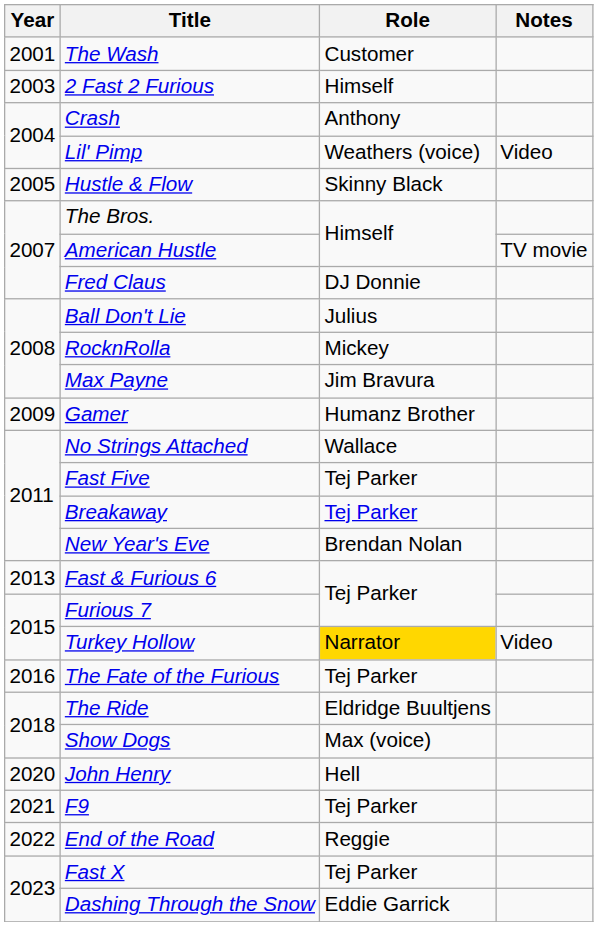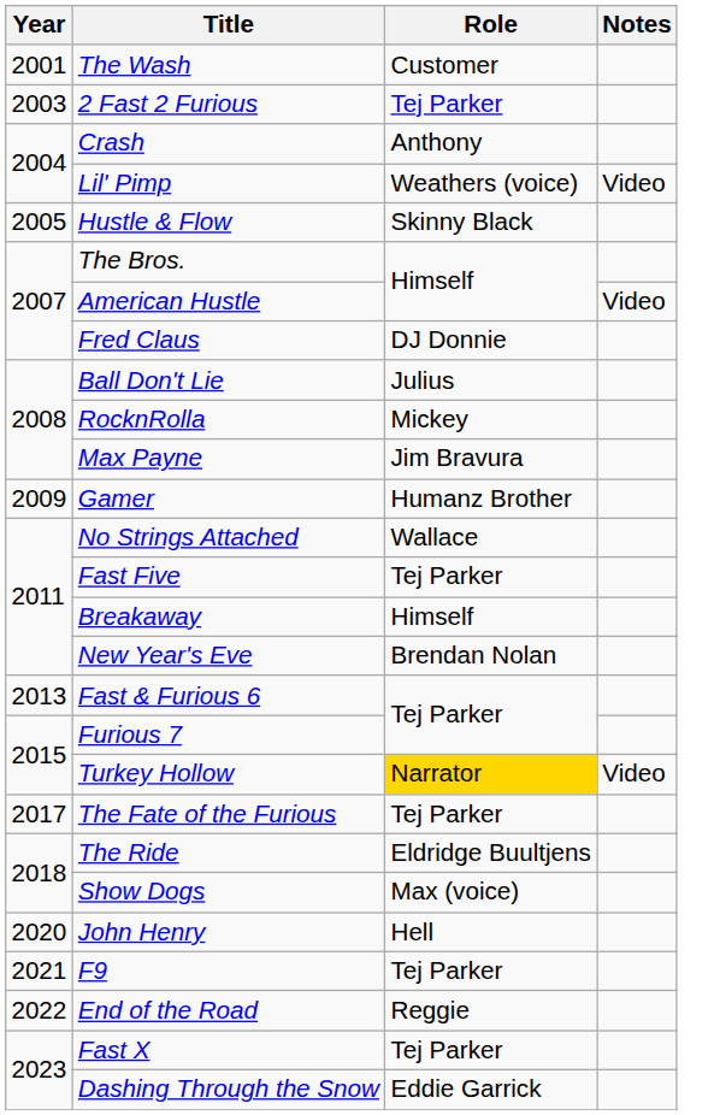 <table class="wikitable sortable">
 <tr>
 <th>Year</th>
 <th>Title</th>
 <th>Role</th>
 <th>Notes</th>
 </tr>
 <tr>
 <td>2001</td>
 <td><em><a href='#'>The Wash</a></em></td>
 <td>Customer</td>
 <td></td>
 </tr>
 <tr>
 <td>2003</td>
 <td><em><a href='#'>2 Fast 2 Furious</a></em></td>
-<td>Himself</td>
+<td><a href='#'>Tej Parker</a></td>
 <td></td>
 </tr>
 <tr>
 <td rowspan="2">2004</td>
 <td><em><a href='#'>Crash</a></em></td>
 <td>Anthony</td>
 <td></td>
 </tr>
 <tr>
 <td><em><a href='#'>Lil' Pimp</a></em></td>
 <td>Weathers (voice)</td>
 <td>Video</td>
 </tr>
 <tr>
 <td>2005</td>
 <td><em><a href='#'>Hustle & Flow</a></em></td>
 <td>Skinny Black</td>
 <td></td>
 </tr>
 <tr>
 <td rowspan="3">2007</td>
 <td><em>The Bros.</em></td>
 <td rowspan="2">Himself</td>
 <td></td>
 </tr>
 <tr>
 <td><em><a href='#'>American Hustle</a></em></td>
-<td>TV movie</td>
+<td>Video</td>
 </tr>
 <tr>
 <td><em><a href='#'>Fred Claus</a></em></td>
 <td>DJ Donnie</td>
 <td></td>
 </tr>
 <tr>
 <td rowspan="3">2008</td>
 <td><em><a href='#'>Ball Don't Lie</a></em></td>
 <td>Julius</td>
 <td></td>
 </tr>
 <tr>
 <td><em><a href='#'>RocknRolla</a></em></td>
 <td>Mickey</td>
 <td></td>
 </tr>
 <tr>
 <td><em><a href='#'>Max Payne</a></em></td>
 <td>Jim Bravura</td>
 <td></td>
 </tr>
 <tr>
 <td>2009</td>
 <td><em><a href='#'>Gamer</a></em></td>
 <td>Humanz Brother</td>
 <td></td>
 </tr>
 <tr>
 <td rowspan="4">2011</td>
 <td><em><a href='#'>No Strings Attached</a></em></td>
 <td>Wallace</td>
 <td></td>
 </tr>
 <tr>
 <td><em><a href='#'>Fast Five</a></em></td>
 <td>Tej Parker</td>
 <td></td>
 </tr>
 <tr>
 <td><em><a href='#'>Breakaway</a></em></td>
-<td><a href='#'>Tej Parker</a></td>
+<td>Himself</td>
 <td></td>
 </tr>
 <tr>
 <td><em><a href='#'>New Year's Eve</a></em></td>
 <td>Brendan Nolan</td>
 <td></td>
 </tr>
 <tr>
 <td>2013</td>
 <td><em><a href='#'>Fast & Furious 6</a></em></td>
 <td rowspan="2">Tej Parker</td>
 <td></td>
 </tr>
 <tr>
 <td rowspan="2">2015</td>
 <td><em><a href='#'>Furious 7</a></em></td>
 <td></td>
 </tr>
 <tr>
 <td><em><a href='#'>Turkey Hollow</a></em></td>
 <td style="background: gold;">Narrator</td>
 <td>Video</td>
 </tr>
 <tr>
-<td>2016</td>
+<td>2017</td>
 <td><em><a href='#'>The Fate of the Furious</a></em></td>
 <td>Tej Parker</td>
 <td></td>
 </tr>
 <tr>
 <td rowspan="2">2018</td>
 <td><em><a href='#'>The Ride</a></em></td>
 <td>Eldridge Buultjens</td>
 <td></td>
 </tr>
 <tr>
 <td><em><a href='#'>Show Dogs</a></em></td>
 <td>Max (voice)</td>
 <td></td>
 </tr>
 <tr>
 <td>2020</td>
 <td><em><a href='#'>John Henry</a></em></td>
 <td>Hell</td>
 <td></td>
 </tr>
 <tr>
 <td>2021</td>
 <td><em><a href='#'>F9</a></em></td>
 <td>Tej Parker</td>
 <td></td>
 </tr>
 <tr>
 <td>2022</td>
 <td><em><a href='#'>End of the Road</a></em></td>
 <td>Reggie</td>
 <td></td>
 </tr>
 <tr>
 <td rowspan="2">2023</td>
 <td><em><a href='#'>Fast X</a></em></td>
 <td>Tej Parker</td>
 <td></td>
 </tr>
 <tr>
 <td><em><a href='#'>Dashing Through the Snow</a></em></td>
 <td>Eddie Garrick</td>
 <td></td>
 </tr>
 </table>
